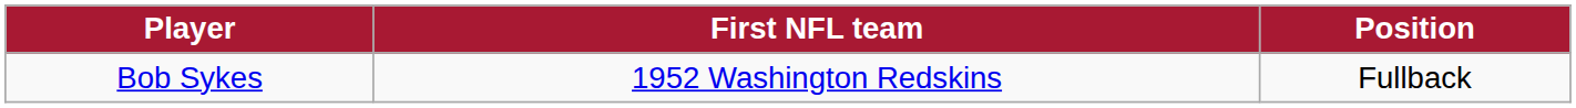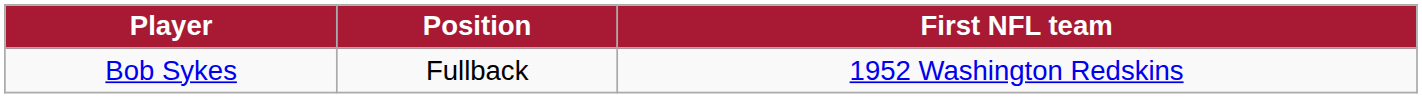 <table class="wikitable" width="65%">
 <tr align="center" style="background:#A81933;color:#FFFFFF;">
 <td><strong>Player</strong></td>
+<td><strong>Position</strong></td>
 <td><strong>First NFL team</strong></td>
-<td><strong>Position</strong></td>
 </tr>
 <tr align="center" bgcolor="">
 <td><a href='#'>Bob Sykes</a></td>
+<td>Fullback</td>
 <td><a href='#'>1952 Washington Redskins</a></td>
-<td>Fullback</td>
 </tr>
 </table>
